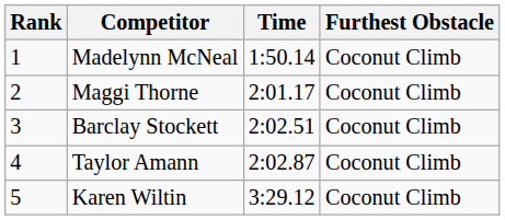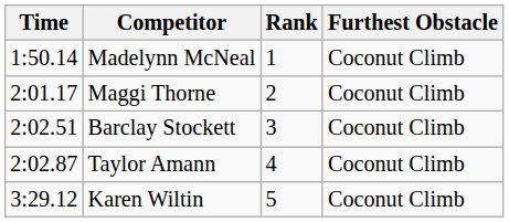 <table class="wikitable sortable mw-collapsible">
 <tr>
+<th>Time</th>
+<th>Competitor</th>
 <th>Rank</th>
-<th>Competitor</th>
-<th>Time</th>
 <th>Furthest Obstacle</th>
 </tr>
 <tr>
+<td>1:50.14</td>
+<td>Madelynn McNeal</td>
 <td>1</td>
-<td>Madelynn McNeal</td>
-<td>1:50.14</td>
 <td>Coconut Climb</td>
 </tr>
 <tr>
+<td>2:01.17</td>
+<td>Maggi Thorne</td>
 <td>2</td>
-<td>Maggi Thorne</td>
-<td>2:01.17</td>
 <td>Coconut Climb</td>
 </tr>
 <tr>
+<td>2:02.51</td>
+<td>Barclay Stockett</td>
 <td>3</td>
-<td>Barclay Stockett</td>
-<td>2:02.51</td>
 <td>Coconut Climb</td>
 </tr>
 <tr>
+<td>2:02.87</td>
+<td>Taylor Amann</td>
 <td>4</td>
-<td>Taylor Amann</td>
-<td>2:02.87</td>
 <td>Coconut Climb</td>
 </tr>
 <tr>
+<td>3:29.12</td>
+<td>Karen Wiltin</td>
 <td>5</td>
-<td>Karen Wiltin</td>
-<td>3:29.12</td>
 <td>Coconut Climb</td>
 </tr>
 </table>
